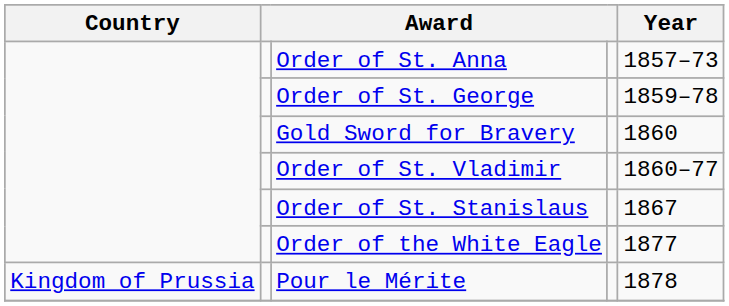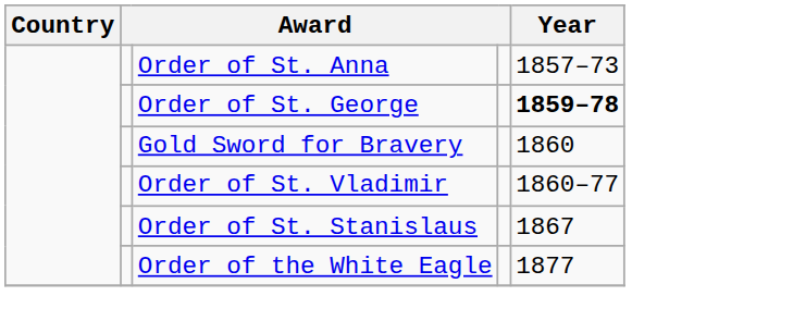 <table class="wikitable">
 <tr>
 <th>Country</th>
 <th colspan="3">Award</th>
 <th>Year</th>
 </tr>
 <tr>
 <td rowspan="6"></td>
 <td></td>
 <td><a href='#'>Order of St. Anna</a></td>
 <td></td>
 <td>1857–73</td>
 </tr>
 <tr>
 <td></td>
 <td><a href='#'>Order of St. George</a></td>
 <td></td>
-<td>1859–78</td>
+<td><strong>1859–78</strong></td>
 </tr>
 <tr>
 <td></td>
 <td><a href='#'>Gold Sword for Bravery</a></td>
 <td></td>
 <td>1860</td>
 </tr>
 <tr>
 <td></td>
 <td><a href='#'>Order of St. Vladimir</a></td>
 <td></td>
 <td>1860–77</td>
 </tr>
 <tr>
 <td></td>
 <td><a href='#'>Order of St. Stanislaus</a></td>
 <td></td>
 <td>1867</td>
 </tr>
 <tr>
 <td></td>
 <td><a href='#'>Order of the White Eagle</a></td>
 <td></td>
 <td>1877</td>
 </tr>
 <tr>
-<td> <a href='#'>Kingdom of Prussia</a></td>
-<td></td>
-<td><a href='#'>Pour le Mérite</a></td>
-<td></td>
-<td>1878</td>
-</tr>
-<tr>
 </tr>
 </table>
